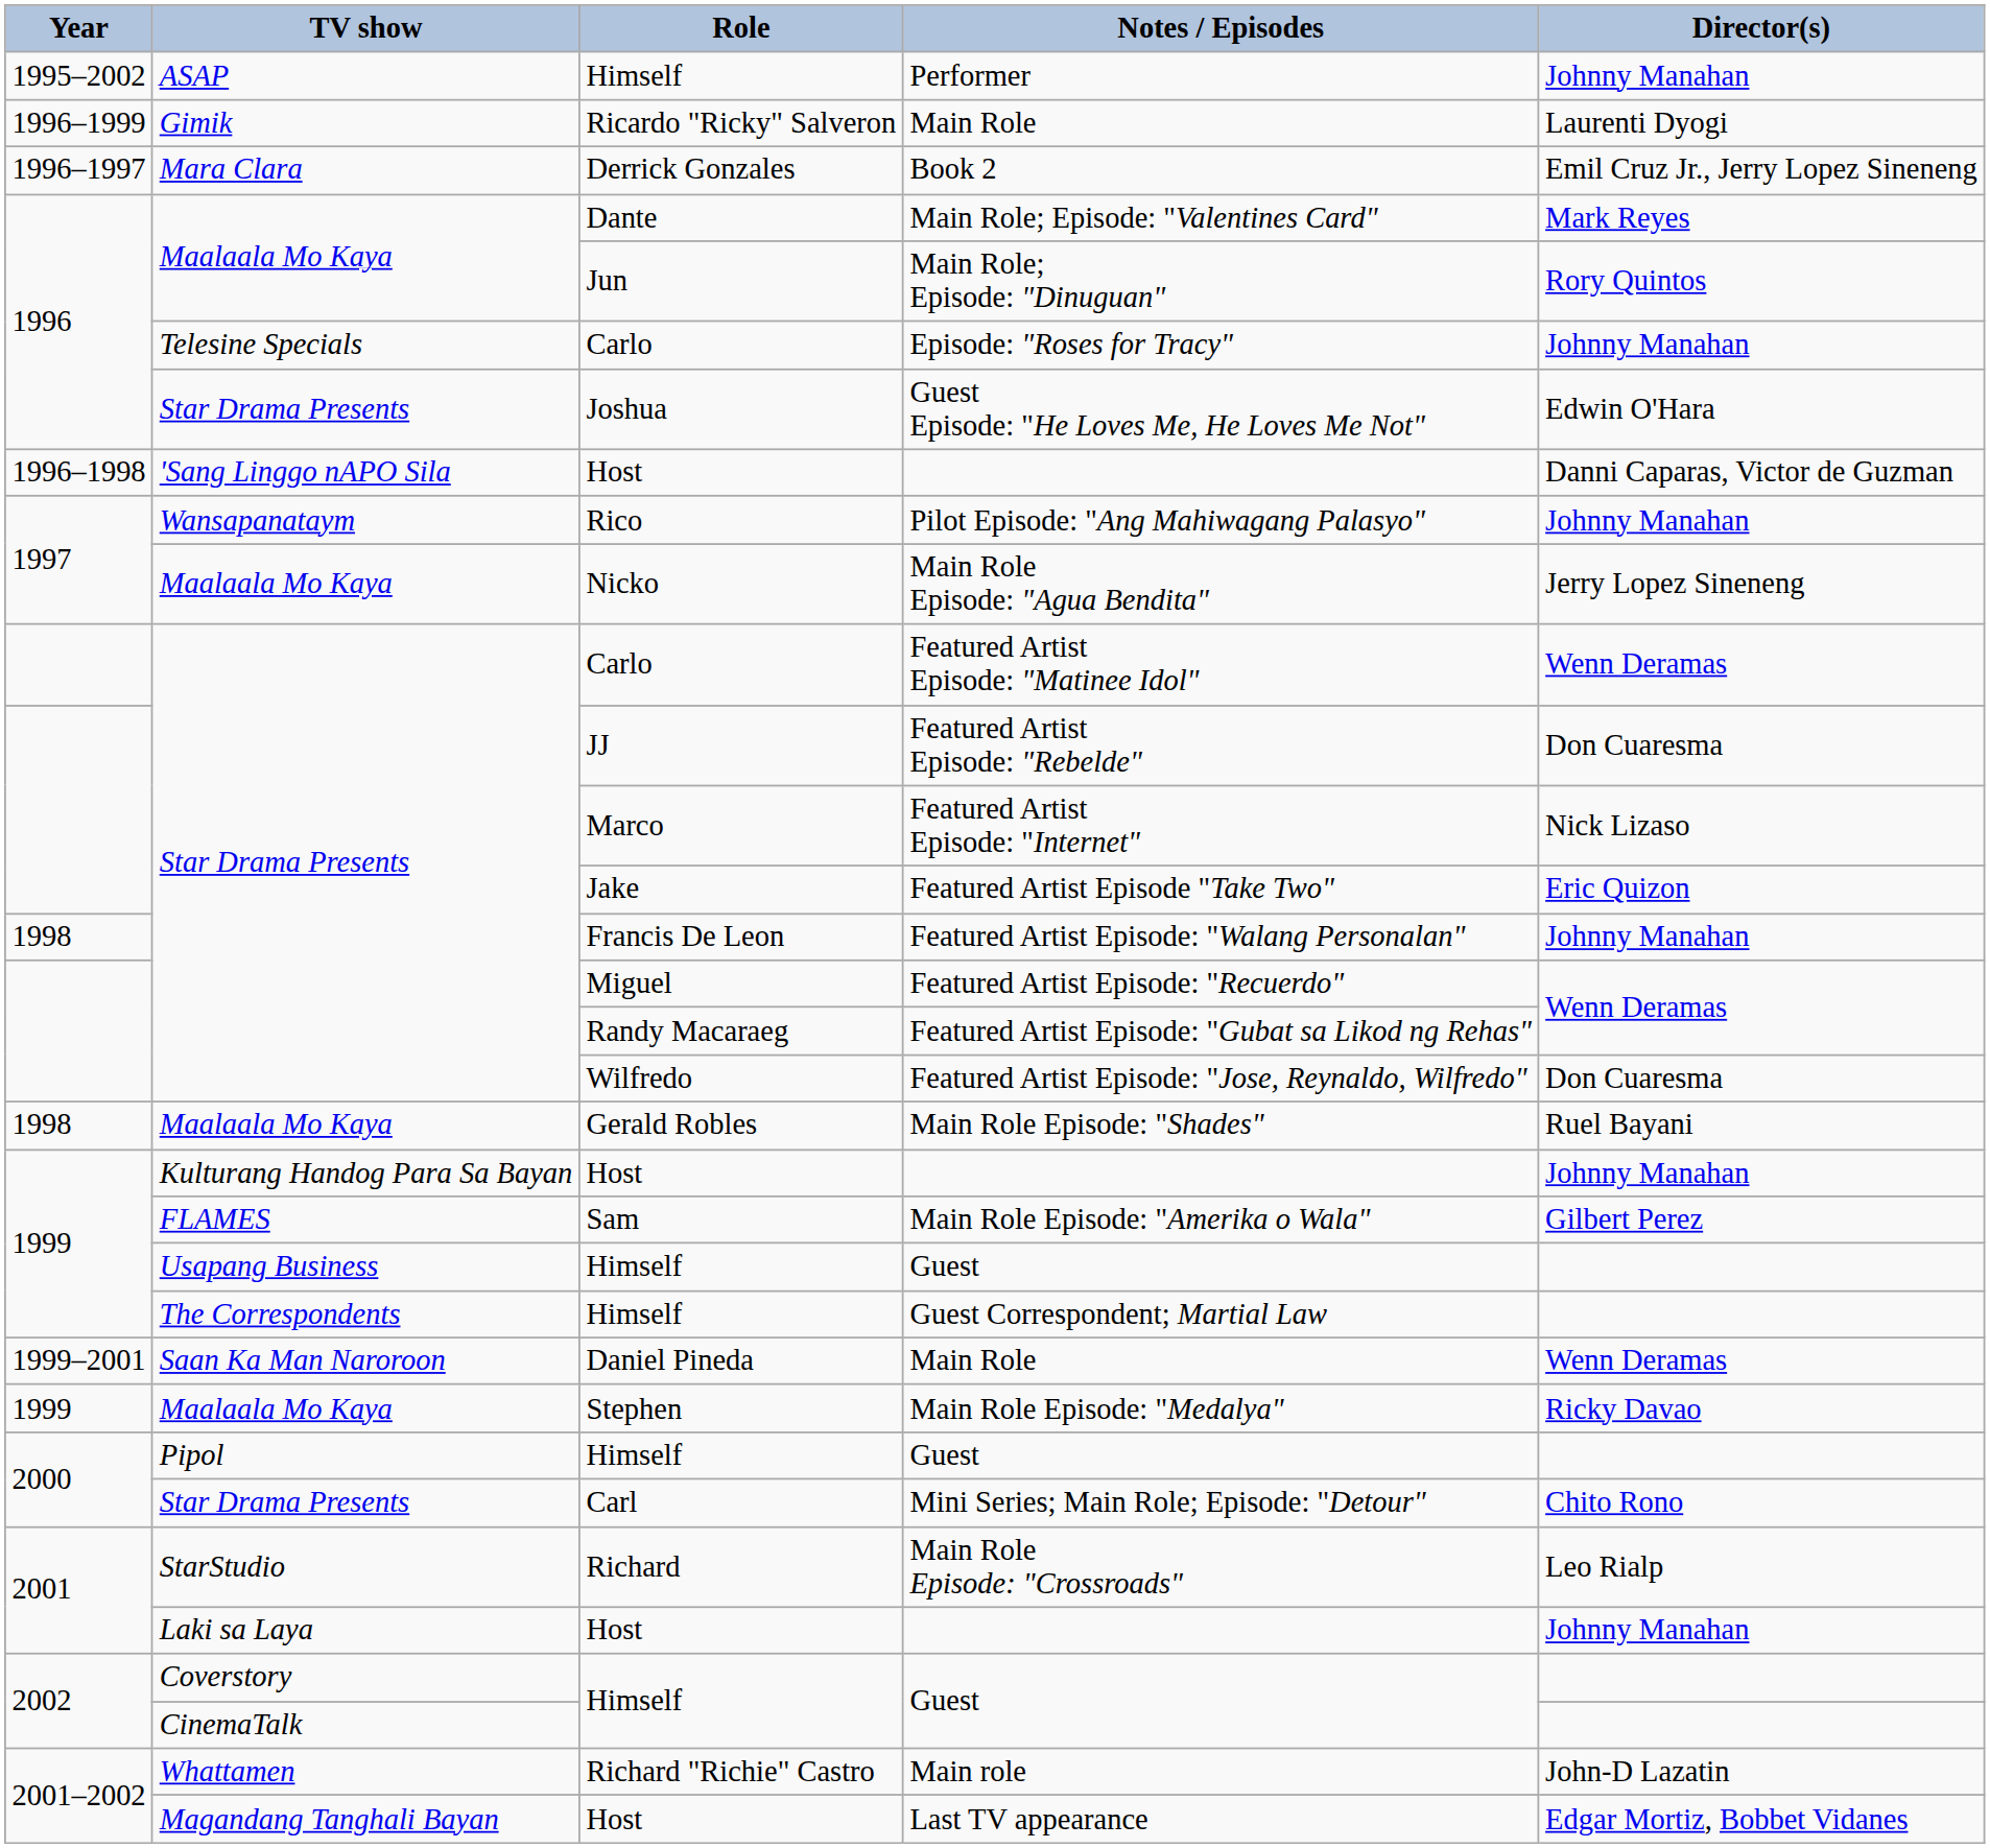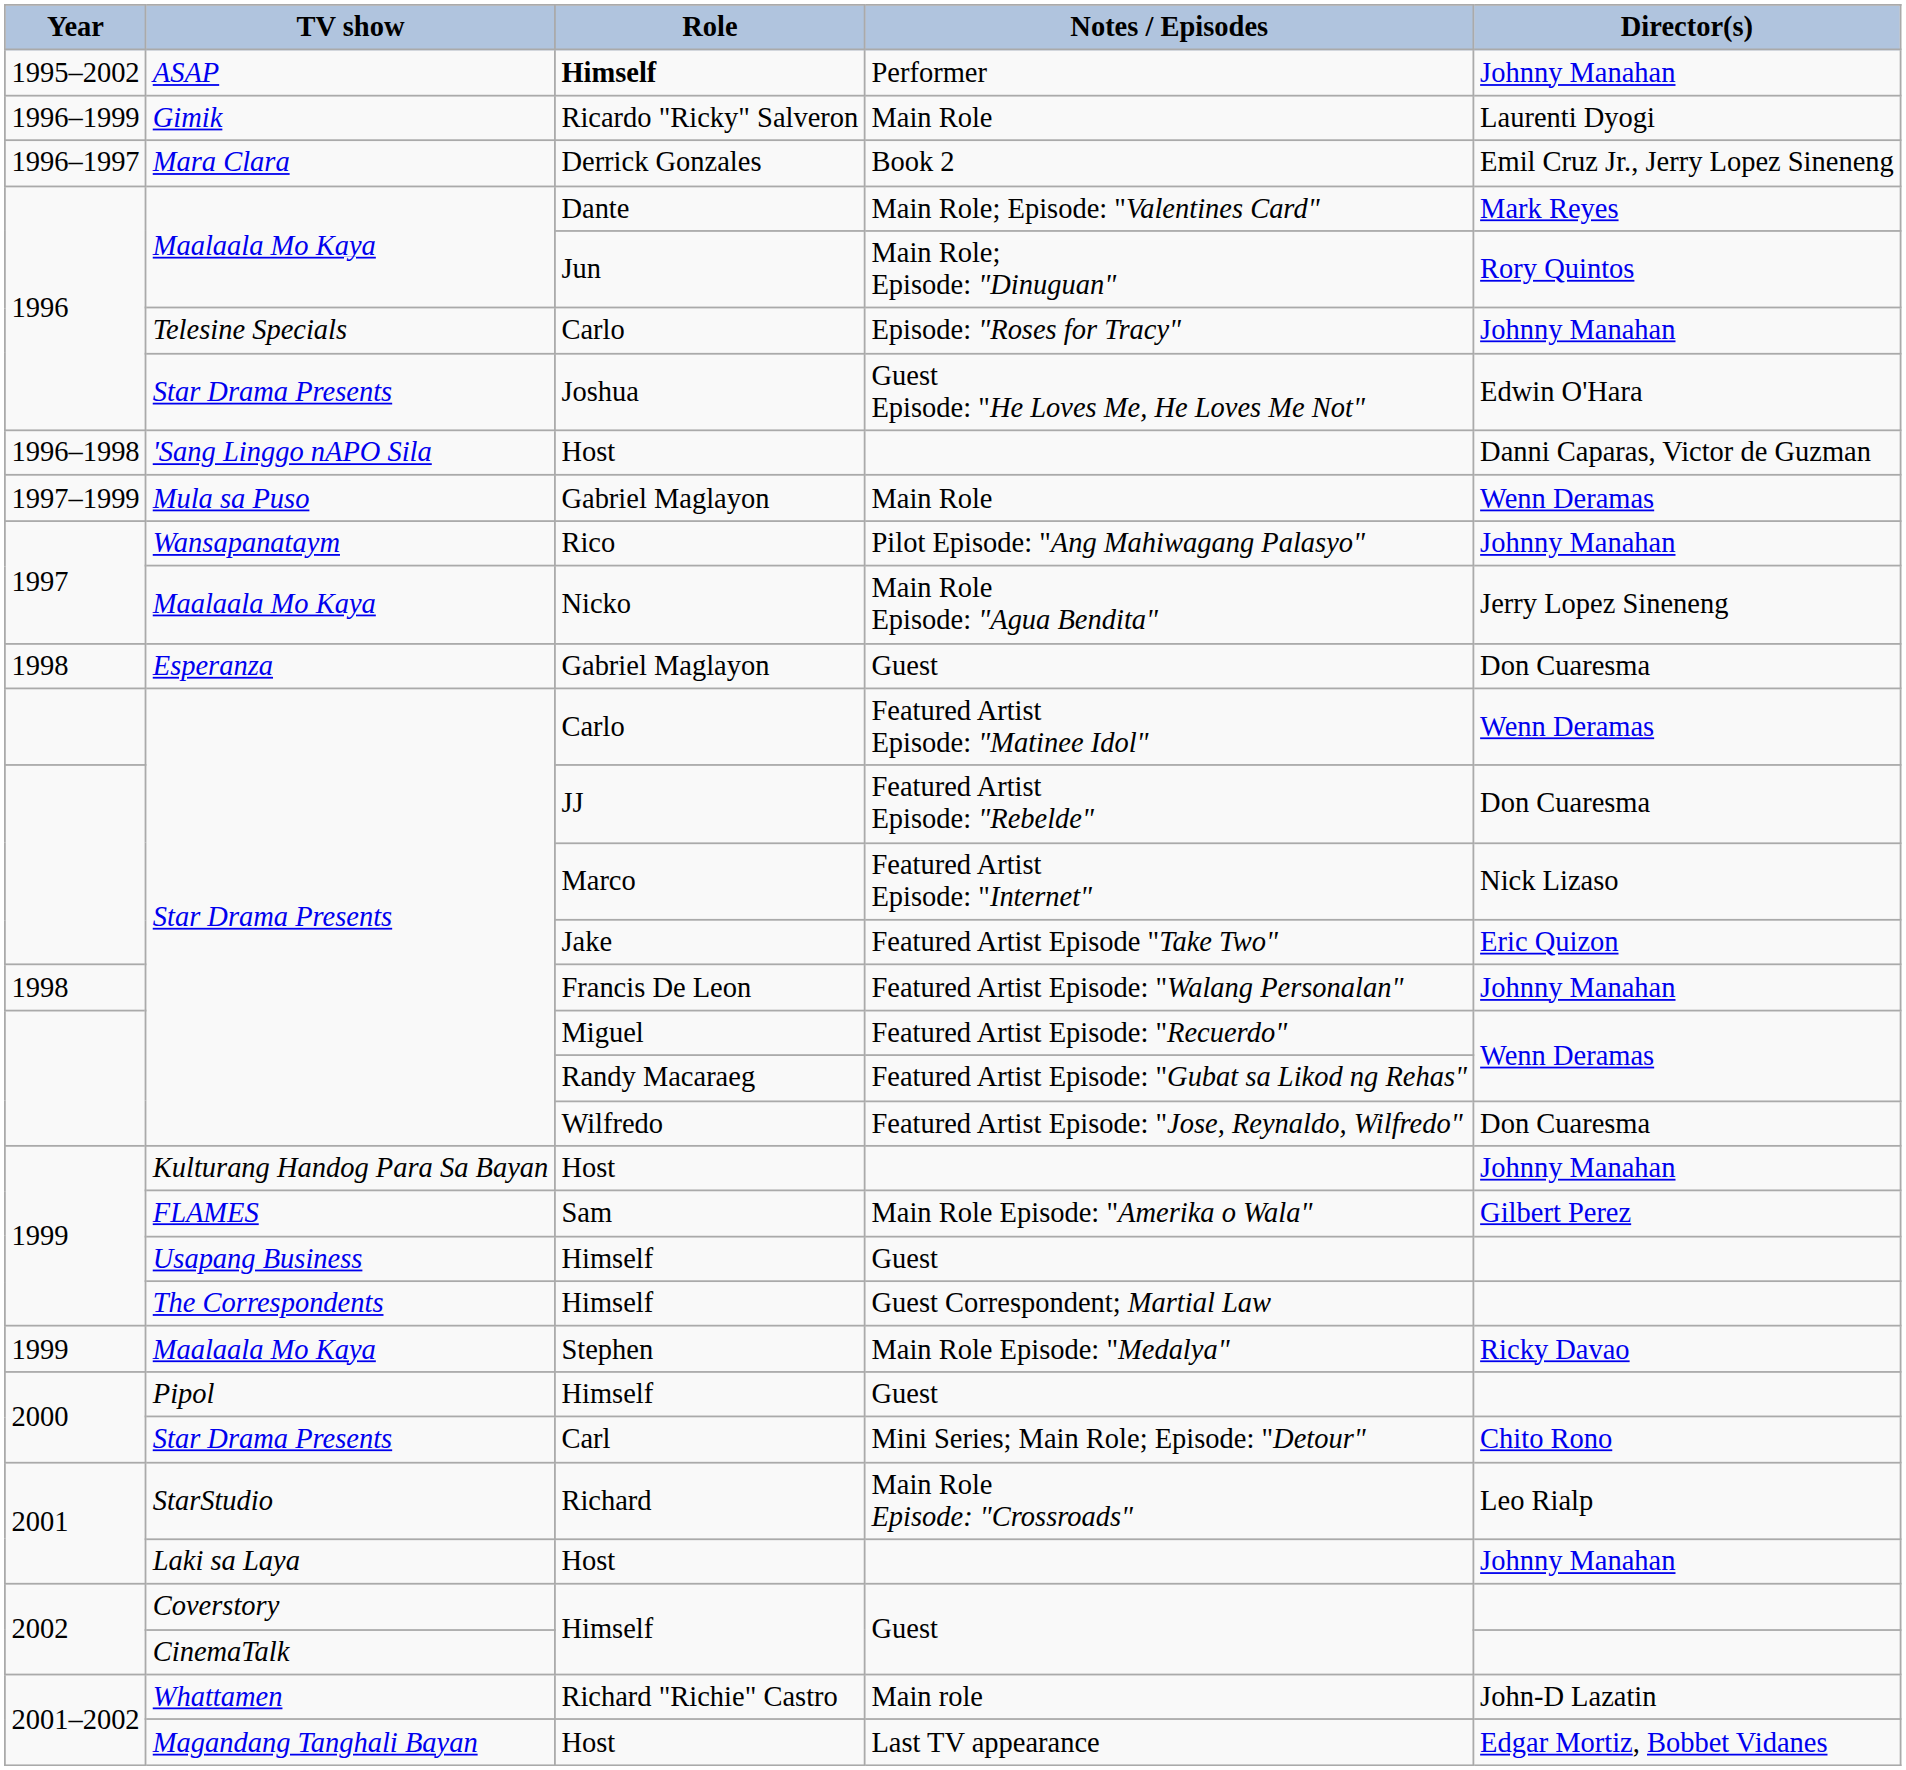 <table class="wikitable">
 <tr style="text-align:center;">
 <th style="background:#B0C4DE;">Year</th>
 <th style="background:#B0C4DE;">TV show</th>
 <th style="background:#B0C4DE;">Role</th>
 <th style="background:#B0C4DE;">Notes / Episodes</th>
 <th style="background:#B0C4DE;">Director(s)</th>
 </tr>
 <tr>
 <td>1995–2002</td>
 <td><em><a href='#'>ASAP</a></em></td>
-<td>Himself</td>
+<td><strong>Himself</strong></td>
 <td>Performer</td>
 <td><a href='#'>Johnny Manahan</a></td>
 </tr>
 <tr>
 <td>1996–1999</td>
 <td><em><a href='#'>Gimik</a></em></td>
 <td>Ricardo "Ricky" Salveron</td>
 <td>Main Role</td>
 <td>Laurenti Dyogi</td>
 </tr>
 <tr>
 <td>1996–1997</td>
 <td><em><a href='#'>Mara Clara</a></em></td>
 <td>Derrick Gonzales</td>
 <td>Book 2</td>
 <td>Emil Cruz Jr., Jerry Lopez Sineneng</td>
 </tr>
 <tr>
 <td rowspan="4">1996</td>
 <td rowspan="2"><em><a href='#'>Maalaala Mo Kaya</a></em></td>
 <td>Dante</td>
 <td>Main Role; Episode: "<em>Valentines Card"</em></td>
 <td><a href='#'>Mark Reyes</a></td>
 </tr>
 <tr>
 <td>Jun</td>
 <td>Main Role;<br>Episode: <em>"Dinuguan"</em></td>
 <td><a href='#'>Rory Quintos</a></td>
 </tr>
 <tr>
 <td><em>Telesine Specials</em></td>
 <td>Carlo</td>
 <td>Episode: <em>"Roses for Tracy"</em></td>
 <td><a href='#'>Johnny Manahan</a></td>
 </tr>
 <tr>
 <td><em><a href='#'>Star Drama Presents</a></em></td>
 <td>Joshua</td>
 <td>Guest<br>Episode:  "<em>He Loves Me, He Loves Me Not"</em></td>
 <td>Edwin O'Hara</td>
 </tr>
 <tr>
 <td>1996–1998</td>
 <td><em><a href='#'>'Sang Linggo nAPO Sila</a></em></td>
 <td>Host</td>
 <td></td>
 <td>Danni Caparas, Victor de Guzman</td>
 </tr>
 <tr>
+<td>1997–1999</td>
+<td><em><a href='#'>Mula sa Puso</a></em></td>
+<td>Gabriel Maglayon</td>
+<td>Main Role</td>
+<td><a href='#'>Wenn Deramas</a></td>
+</tr>
+<tr>
 <td rowspan="2">1997</td>
 <td><em><a href='#'>Wansapanataym</a></em></td>
 <td>Rico</td>
 <td>Pilot Episode: "<em>Ang Mahiwagang Palasyo"</em></td>
 <td><a href='#'>Johnny Manahan</a></td>
 </tr>
 <tr>
 <td><a href='#'><em>Maalaala Mo Kaya</em></a></td>
 <td>Nicko</td>
 <td>Main Role<br>Episode: <em>"Agua Bendita"</em></td>
 <td>Jerry Lopez Sineneng</td>
+</tr>
+<tr>
+<td>1998</td>
+<td><em><a href='#'>Esperanza</a></em></td>
+<td>Gabriel Maglayon</td>
+<td>Guest</td>
+<td>Don Cuaresma</td>
 </tr>
 <tr>
 <td></td>
 <td rowspan="8"><em><a href='#'>Star Drama Presents</a></em></td>
 <td>Carlo</td>
 <td>Featured Artist<br>Episode: <em>"Matinee Idol"</em></td>
 <td><a href='#'>Wenn Deramas</a></td>
 </tr>
 <tr>
 <td rowspan="3"></td>
 <td>JJ</td>
 <td>Featured Artist<br>Episode: <em>"Rebelde"</em></td>
 <td>Don Cuaresma</td>
 </tr>
 <tr>
 <td>Marco</td>
 <td>Featured Artist<br>Episode: "<em>Internet"</em></td>
 <td>Nick Lizaso</td>
 </tr>
 <tr>
 <td>Jake</td>
 <td>Featured Artist Episode "<em>Take Two"</em></td>
 <td><a href='#'>Eric Quizon</a></td>
 </tr>
 <tr>
 <td>1998</td>
 <td>Francis De Leon</td>
 <td>Featured Artist Episode: "<em>Walang Personalan"</em></td>
 <td><a href='#'>Johnny Manahan</a></td>
 </tr>
 <tr>
 <td rowspan="3"></td>
 <td>Miguel</td>
 <td>Featured Artist Episode: "<em>Recuerdo"</em></td>
 <td rowspan="2"><a href='#'>Wenn Deramas</a></td>
 </tr>
 <tr>
 <td>Randy Macaraeg</td>
 <td>Featured Artist Episode: "<em>Gubat sa Likod ng Rehas"</em></td>
 </tr>
 <tr>
 <td>Wilfredo</td>
 <td>Featured Artist Episode: "<em>Jose, Reynaldo, Wilfredo"</em></td>
 <td>Don Cuaresma</td>
 </tr>
 <tr>
-<td>1998</td>
-<td><em><a href='#'>Maalaala Mo Kaya</a></em></td>
-<td>Gerald Robles</td>
-<td>Main Role Episode: "<em>Shades"</em></td>
-<td>Ruel Bayani</td>
-</tr>
-<tr>
 <td rowspan="4">1999</td>
 <td><em>Kulturang Handog Para Sa Bayan</em></td>
 <td>Host</td>
 <td></td>
 <td><a href='#'>Johnny Manahan</a></td>
 </tr>
 <tr>
 <td><em><a href='#'>FLAMES</a></em></td>
 <td>Sam</td>
 <td>Main Role Episode: "<em>Amerika o Wala"</em></td>
 <td><a href='#'>Gilbert Perez</a></td>
 </tr>
 <tr>
 <td><em><a href='#'>Usapang Business</a></em></td>
 <td>Himself</td>
 <td>Guest</td>
 <td></td>
 </tr>
 <tr>
 <td><em><a href='#'>The Correspondents</a></em></td>
 <td>Himself</td>
 <td>Guest Correspondent; <em>Martial Law</em></td>
 <td></td>
-</tr>
-<tr>
-<td>1999–2001</td>
-<td><em><a href='#'>Saan Ka Man Naroroon</a></em></td>
-<td>Daniel Pineda</td>
-<td>Main Role</td>
-<td><a href='#'>Wenn Deramas</a></td>
 </tr>
 <tr>
 <td>1999</td>
 <td><em><a href='#'>Maalaala Mo Kaya</a></em></td>
 <td>Stephen</td>
 <td>Main Role Episode: "<em>Medalya"</em></td>
 <td><a href='#'>Ricky Davao</a></td>
 </tr>
 <tr>
 <td rowspan="2">2000</td>
 <td><em>Pipol</em></td>
 <td>Himself</td>
 <td>Guest</td>
 <td></td>
 </tr>
 <tr>
 <td><em><a href='#'>Star Drama Presents</a></em></td>
 <td>Carl</td>
 <td>Mini Series; Main Role; Episode: "<em>Detour"</em></td>
 <td><a href='#'>Chito Rono</a></td>
 </tr>
 <tr>
 <td rowspan="2">2001</td>
 <td><em>StarStudio</em></td>
 <td>Richard</td>
 <td>Main Role<br><em>Episode: "Crossroads"</em></td>
 <td>Leo Rialp</td>
 </tr>
 <tr>
 <td><em>Laki sa Laya</em></td>
 <td>Host</td>
 <td></td>
 <td><a href='#'>Johnny Manahan</a></td>
 </tr>
 <tr>
 <td rowspan="2">2002</td>
 <td><em>Coverstory</em></td>
 <td rowspan="2">Himself</td>
 <td rowspan="2">Guest</td>
 <td></td>
 </tr>
 <tr>
 <td><em>CinemaTalk</em></td>
 <td></td>
 </tr>
 <tr>
 <td rowspan="2">2001–2002</td>
 <td><em><a href='#'>Whattamen</a></em></td>
 <td>Richard "Richie" Castro</td>
 <td>Main role</td>
 <td>John-D Lazatin</td>
 </tr>
 <tr>
 <td><em><a href='#'>Magandang Tanghali Bayan</a></em></td>
 <td>Host</td>
 <td>Last TV appearance</td>
 <td><a href='#'>Edgar Mortiz</a>, <a href='#'>Bobbet Vidanes</a></td>
 </tr>
 </table>
